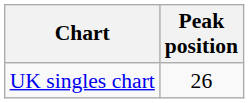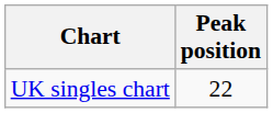 <table class="wikitable">
 <tr>
 <th>Chart</th>
 <th>Peak<br>position</th>
 </tr>
 <tr>
 <td><a href='#'>UK singles chart</a></td>
-<td style="text-align:center;">26</td>
+<td style="text-align:center;">22</td>
 </tr>
 </table>
